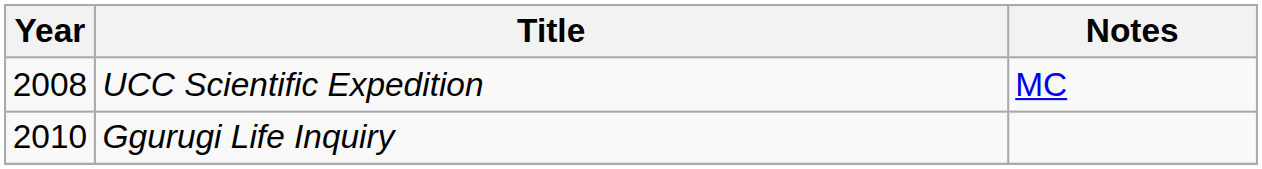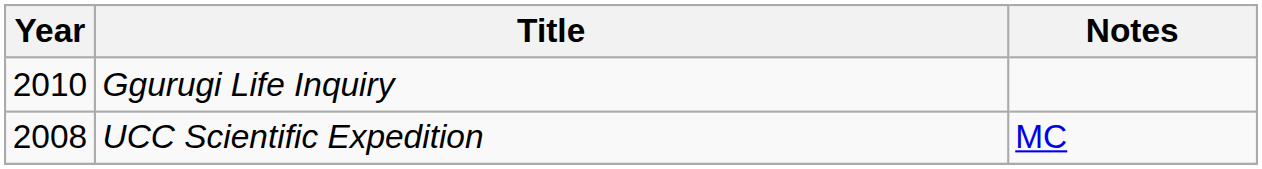 <table class="wikitable" style="width:600px">
 <tr>
 <th width=10>Year</th>
 <th>Title</th>
 <th>Notes</th>
 </tr>
 <tr>
+<td>2010</td>
+<td><em>Ggurugi Life Inquiry</em></td>
+<td></td>
+</tr>
+<tr>
 <td>2008</td>
 <td><em>UCC Scientific Expedition</em></td>
 <td><a href='#'>MC</a></td>
 </tr>
 <tr>
-<td>2010</td>
-<td><em>Ggurugi Life Inquiry</em></td>
-<td></td>
-</tr>
-<tr>
 </tr>
 </table>
